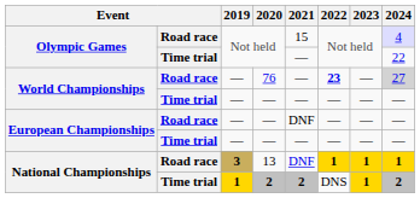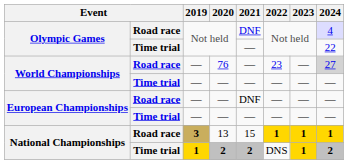 <table class="wikitable plainrowheaders">
 <tr>
 <th colspan="2" scope="col">Event</th>
 <th scope="col">2019</th>
 <th scope="col">2020</th>
 <th scope="col">2021</th>
 <th scope="col">2022</th>
 <th scope="col">2023</th>
 <th scope="col">2024</th>
 </tr>
 <tr style="text-align:center;">
 <th scope="row" rowspan="2"> <a href='#'>Olympic Games</a></th>
 <th scope="row">Road race</th>
 <td style="color:#4d4d4d;" rowspan="2" colspan=2>Not held</td>
-<td>15</td>
+<td><a href='#'>DNF</a></td>
 <td style="color:#4d4d4d;" rowspan="2" colspan=2>Not held</td>
 <td style="background:#ddf;"><a href='#'>4</a></td>
 </tr>
 <tr style="text-align:center;">
 <th scope="row">Time trial</th>
 <td>—</td>
 <td><a href='#'>22</a></td>
 </tr>
 <tr style="text-align:center;">
 <th scope="row" rowspan="2"> <a href='#'>World Championships</a></th>
 <th scope="row"><a href='#'>Road race</a></th>
 <td>—</td>
 <td><a href='#'>76</a></td>
 <td>—</td>
-<td><strong><a href='#'>23</a></strong></td>
+<td><a href='#'>23</a></td>
 <td>—</td>
 <td style="background: lightgrey;"><a href='#'>27</a></td>
 </tr>
 <tr style="text-align:center;">
 <th scope="row"><a href='#'>Time trial</a></th>
 <td>—</td>
 <td>—</td>
 <td>—</td>
 <td>—</td>
 <td>—</td>
 <td>—</td>
 </tr>
 <tr style="text-align:center;">
 <th scope="row" rowspan="2"> <a href='#'>European Championships</a></th>
 <th scope="row"><a href='#'>Road race</a></th>
 <td>—</td>
 <td>—</td>
 <td>DNF</td>
 <td>—</td>
 <td>—</td>
 <td>—</td>
 </tr>
 <tr style="text-align:center;">
 <th scope="row"><a href='#'>Time trial</a></th>
 <td>—</td>
 <td>—</td>
 <td>—</td>
 <td>—</td>
 <td>—</td>
 <td>—</td>
 </tr>
 <tr style="text-align:center;">
 <th rowspan="2" scope="row"> National Championships</th>
 <th scope="row">Road race</th>
 <td style="background:#C9AE5D;"><strong>3</strong></td>
 <td>13</td>
-<td><a href='#'>DNF</a></td>
+<td>15</td>
 <td style="background:gold;"><strong>1</strong></td>
 <td style="background:gold;"><strong>1</strong></td>
 <td style="background:gold;"><strong>1</strong></td>
 </tr>
 <tr style="text-align:center;">
 <th scope="row">Time trial</th>
 <td style="background:gold;"><strong>1</strong></td>
 <td style="background:silver;"><strong>2</strong></td>
 <td style="background:silver;"><strong>2</strong></td>
 <td>DNS</td>
 <td style="background:gold;"><strong>1</strong></td>
 <td style="background:silver;"><strong>2</strong></td>
 </tr>
 </table>
